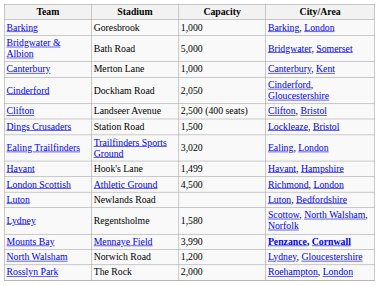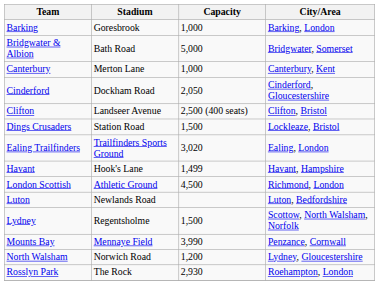 <table class="wikitable sortable">
 <tr>
 <th width=20%>Team</th>
 <th width=20%>Stadium</th>
 <th width=20%>Capacity</th>
 <th width=25%>City/Area</th>
 </tr>
 <tr>
 <td><a href='#'>Barking</a></td>
 <td>Goresbrook</td>
 <td>1,000</td>
 <td><a href='#'>Barking</a>, <a href='#'>London</a></td>
 </tr>
 <tr>
 <td><a href='#'>Bridgwater & Albion</a></td>
 <td>Bath Road</td>
 <td>5,000</td>
 <td><a href='#'>Bridgwater</a>, <a href='#'>Somerset</a></td>
 </tr>
 <tr>
 <td><a href='#'>Canterbury</a></td>
 <td>Merton Lane</td>
 <td>1,000</td>
 <td><a href='#'>Canterbury</a>, <a href='#'>Kent</a></td>
 </tr>
 <tr>
 <td><a href='#'>Cinderford</a></td>
 <td>Dockham Road</td>
 <td>2,050</td>
 <td><a href='#'>Cinderford</a>, <a href='#'>Gloucestershire</a></td>
 </tr>
 <tr>
 <td><a href='#'>Clifton</a></td>
 <td>Landseer Avenue</td>
 <td>2,500 (400 seats)</td>
 <td><a href='#'>Clifton</a>, <a href='#'>Bristol</a></td>
 </tr>
 <tr>
 <td><a href='#'>Dings Crusaders</a></td>
 <td>Station Road</td>
 <td>1,500</td>
 <td><a href='#'>Lockleaze</a>, <a href='#'>Bristol</a></td>
 </tr>
 <tr>
 <td><a href='#'>Ealing Trailfinders</a></td>
 <td><a href='#'>Trailfinders Sports Ground</a></td>
 <td>3,020</td>
 <td><a href='#'>Ealing</a>, <a href='#'>London</a></td>
 </tr>
 <tr>
 <td><a href='#'>Havant</a></td>
 <td>Hook's Lane</td>
 <td>1,499</td>
 <td><a href='#'>Havant</a>, <a href='#'>Hampshire</a></td>
 </tr>
 <tr>
 <td><a href='#'>London Scottish</a></td>
 <td><a href='#'>Athletic Ground</a></td>
 <td>4,500</td>
 <td><a href='#'>Richmond</a>, <a href='#'>London</a></td>
 </tr>
 <tr>
 <td><a href='#'>Luton</a></td>
 <td>Newlands Road</td>
 <td></td>
 <td><a href='#'>Luton</a>, <a href='#'>Bedfordshire</a></td>
 </tr>
 <tr>
 <td><a href='#'>Lydney</a></td>
 <td>Regentsholme</td>
-<td>1,580</td>
+<td>1,500</td>
 <td><a href='#'>Scottow</a>, <a href='#'>North Walsham</a>, <a href='#'>Norfolk</a></td>
 </tr>
 <tr>
 <td><a href='#'>Mounts Bay</a></td>
 <td><a href='#'>Mennaye Field</a></td>
 <td>3,990</td>
-<td><strong><a href='#'>Penzance</a>, <a href='#'>Cornwall</a></strong></td>
+<td><a href='#'>Penzance</a>, <a href='#'>Cornwall</a></td>
 </tr>
 <tr>
 <td><a href='#'>North Walsham</a></td>
 <td>Norwich Road</td>
 <td>1,200</td>
 <td><a href='#'>Lydney</a>, <a href='#'>Gloucestershire</a></td>
 </tr>
 <tr>
 <td><a href='#'>Rosslyn Park</a></td>
 <td>The Rock</td>
-<td>2,000</td>
+<td>2,930</td>
 <td><a href='#'>Roehampton</a>, <a href='#'>London</a></td>
 </tr>
 <tr>
 </tr>
 </table>
